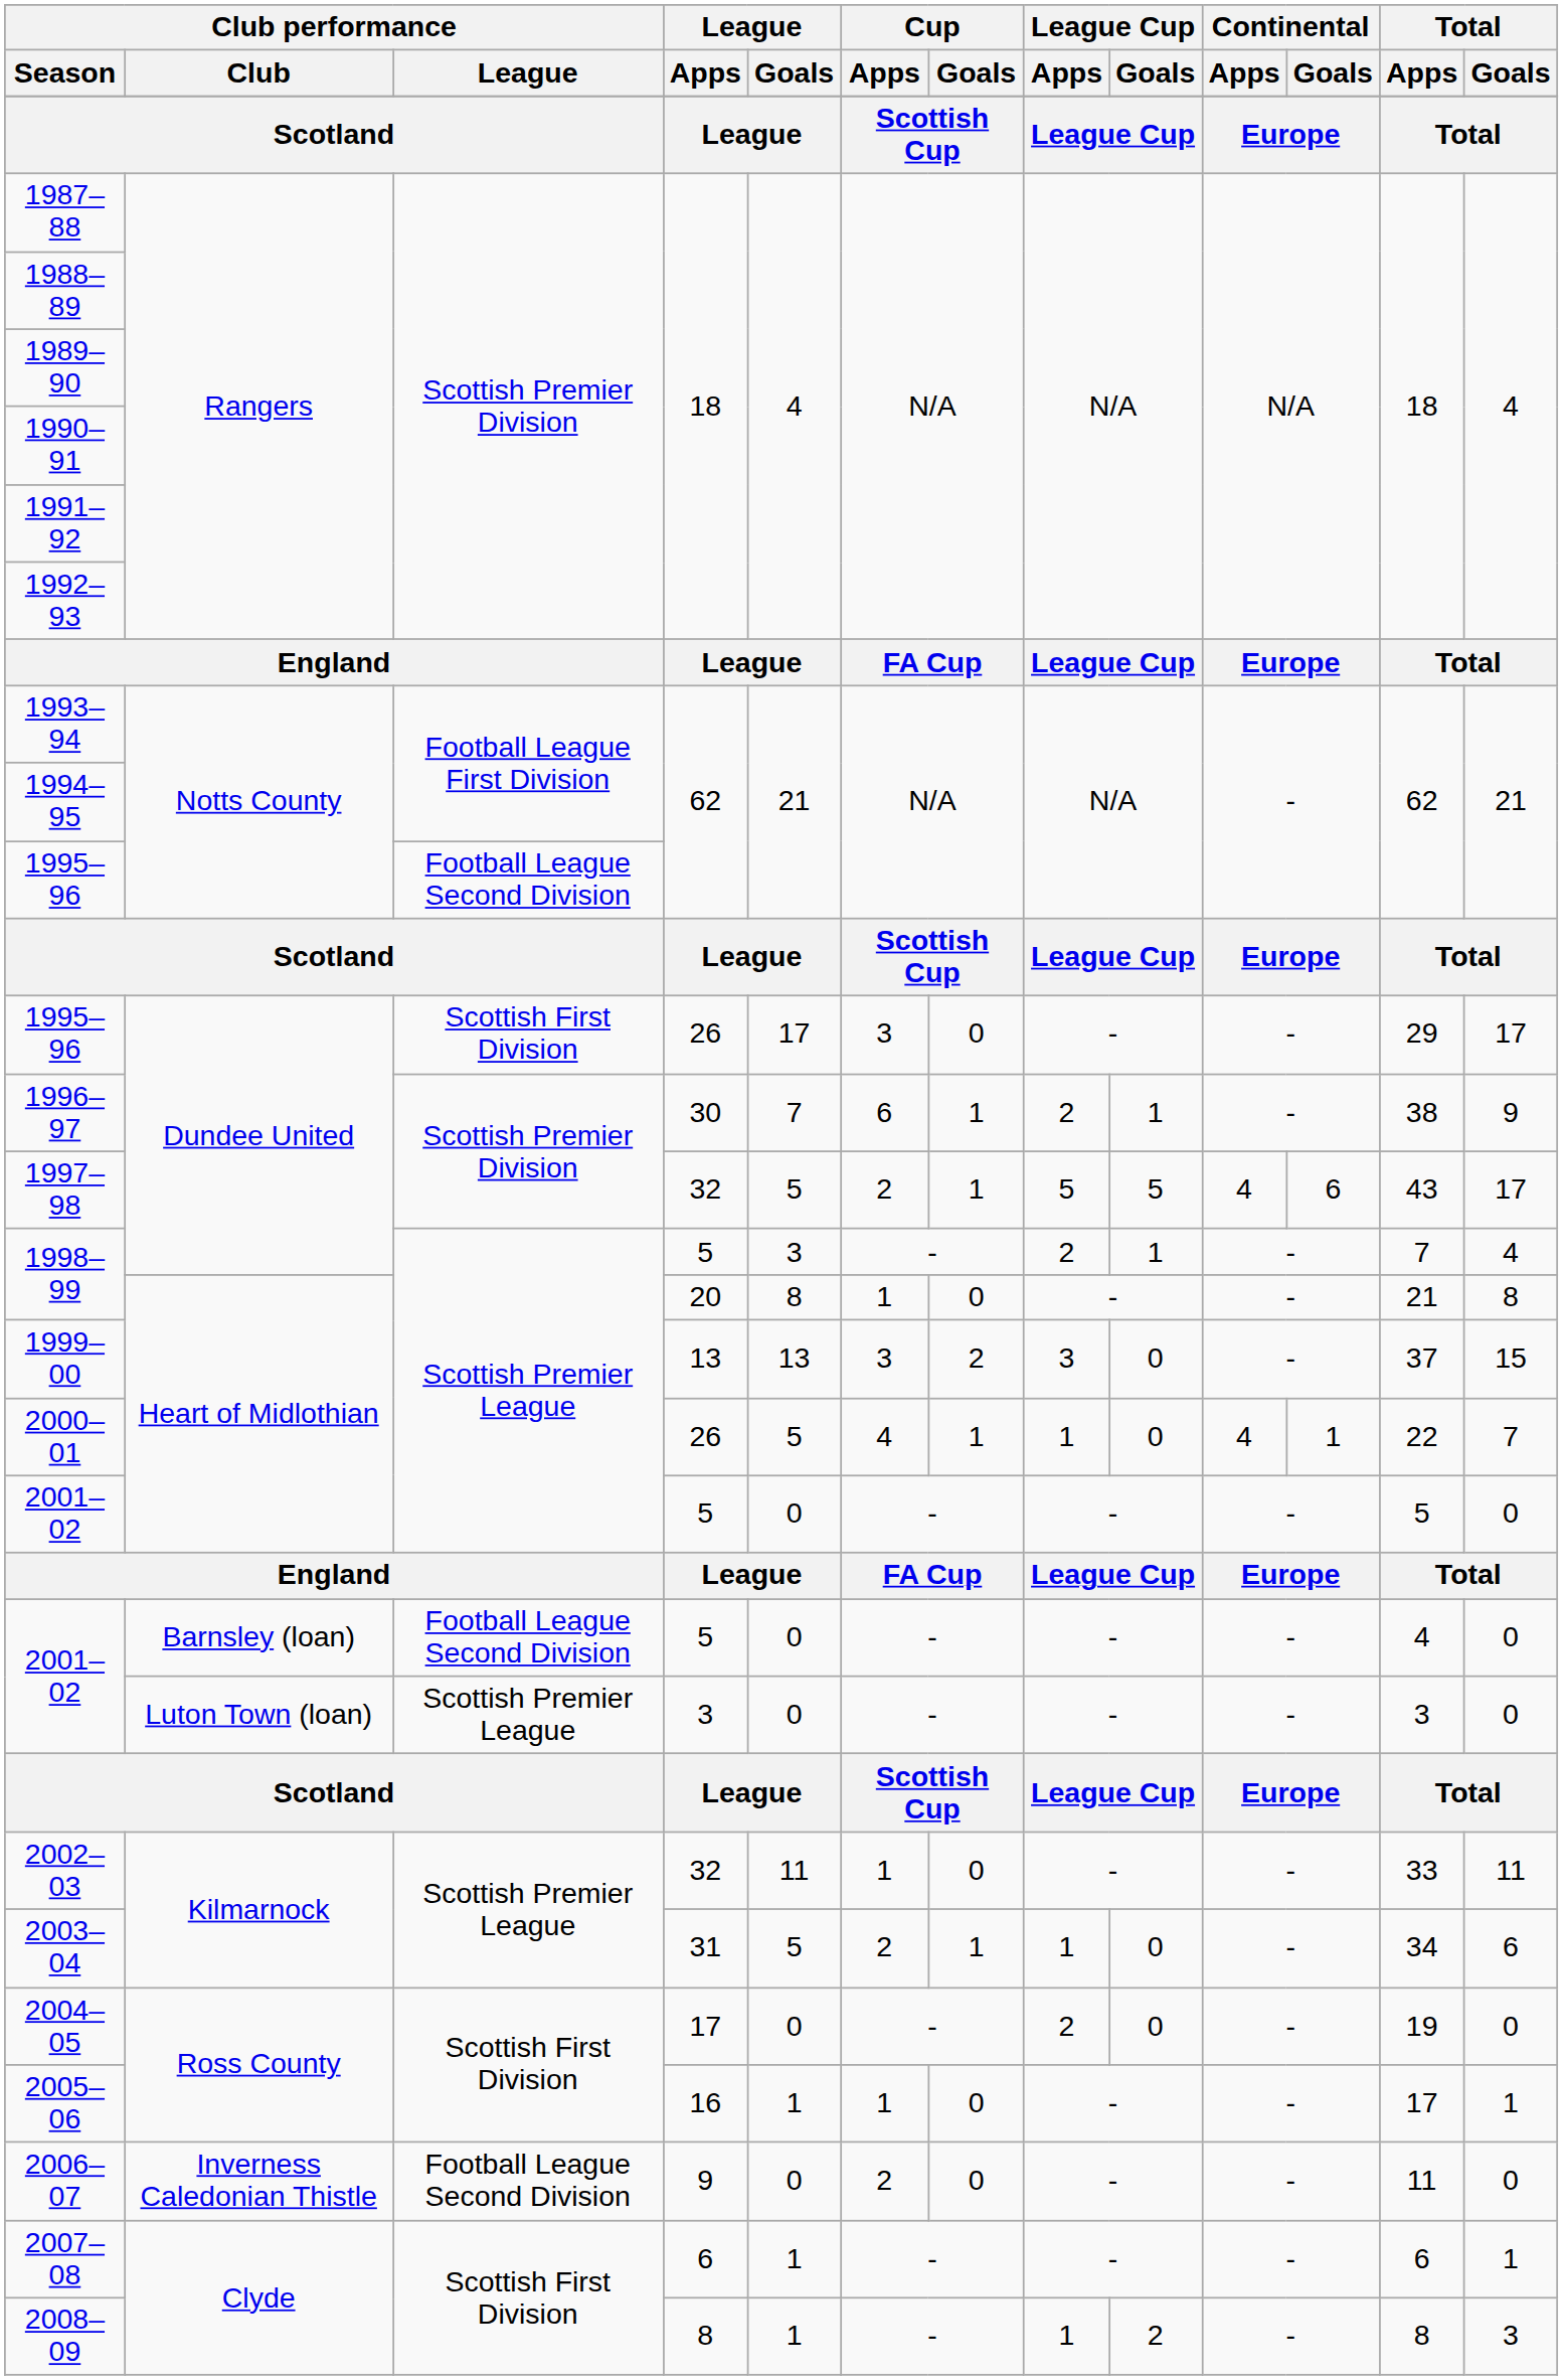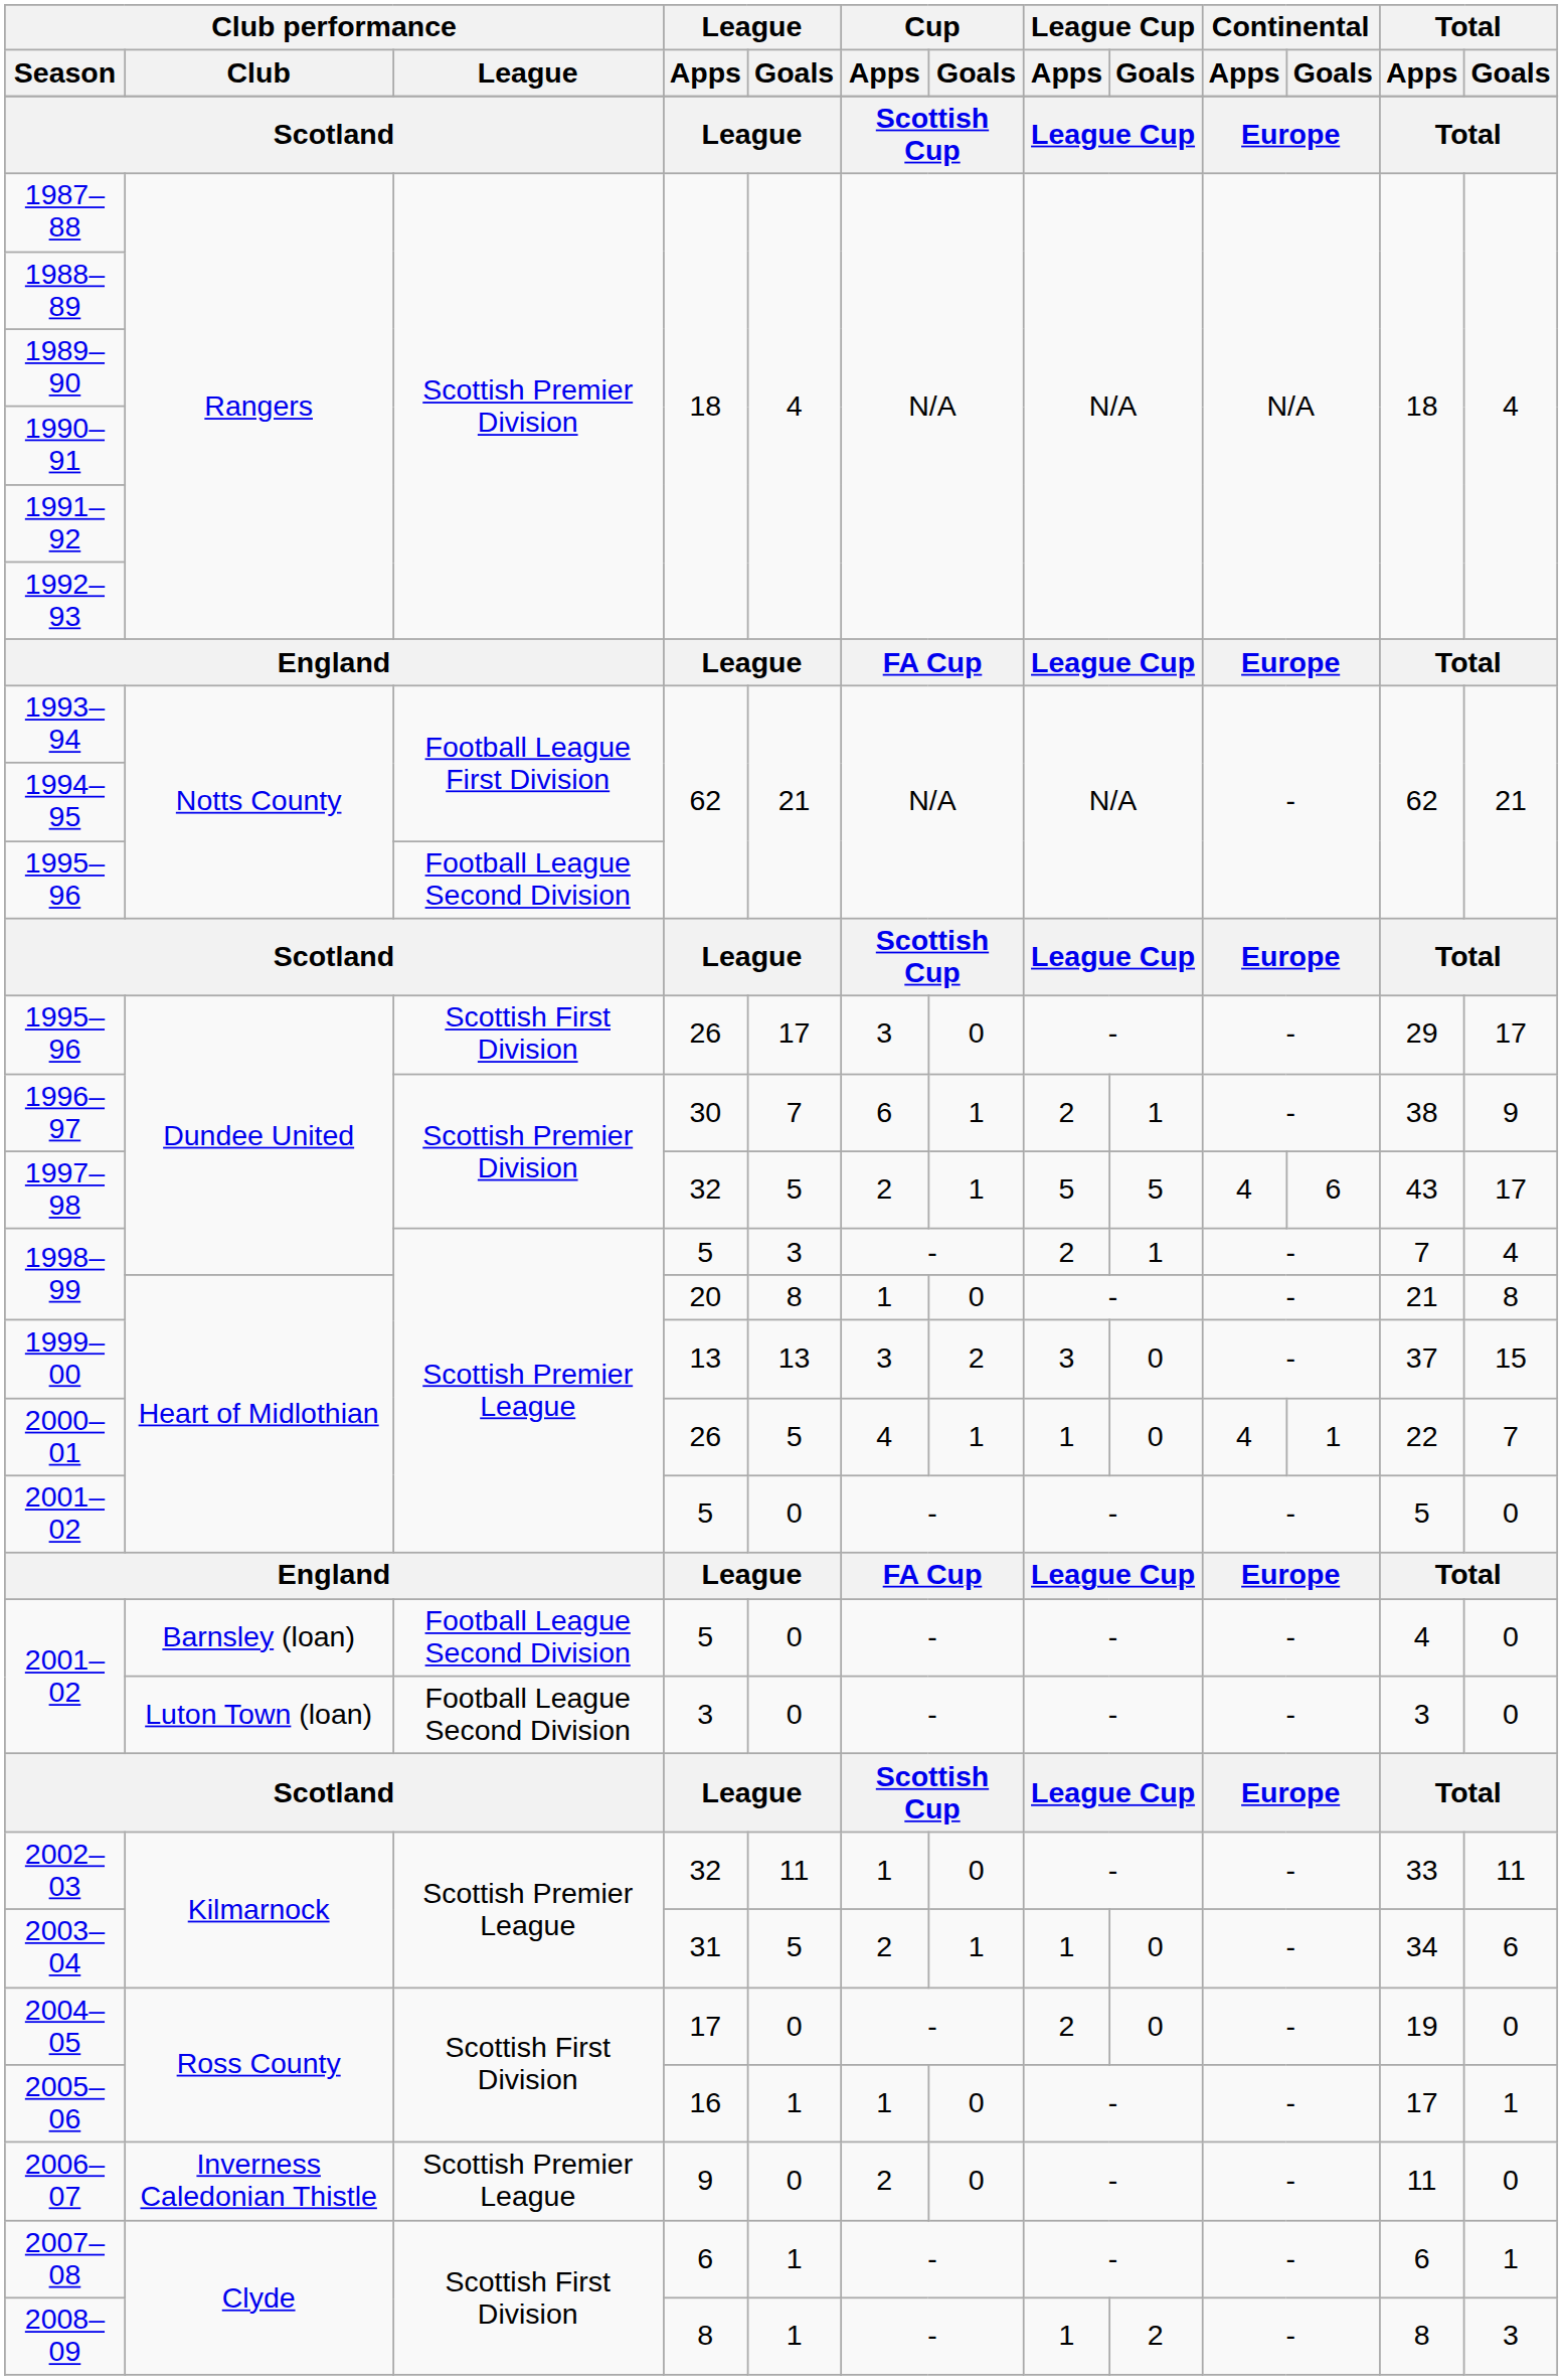 <table class="wikitable" style="text-align:center">
 <tr>
 <th colspan=3>Club performance</th>
 <th colspan=2>League</th>
 <th colspan=2>Cup</th>
 <th colspan=2>League Cup</th>
 <th colspan=2>Continental</th>
 <th colspan=2>Total</th>
 </tr>
 <tr>
 <th>Season</th>
 <th>Club</th>
 <th>League</th>
 <th>Apps</th>
 <th>Goals</th>
 <th>Apps</th>
 <th>Goals</th>
 <th>Apps</th>
 <th>Goals</th>
 <th>Apps</th>
 <th>Goals</th>
 <th>Apps</th>
 <th>Goals</th>
 </tr>
 <tr>
 </tr>
 <tr>
 <th colspan=3>Scotland</th>
 <th colspan=2>League</th>
 <th colspan=2><a href='#'>Scottish Cup</a></th>
 <th colspan=2><a href='#'>League Cup</a></th>
 <th colspan=2><a href='#'>Europe</a></th>
 <th colspan=2>Total</th>
 </tr>
 <tr>
 <td><a href='#'>1987–88</a></td>
 <td rowspan=6><a href='#'>Rangers</a></td>
 <td rowspan=6><a href='#'>Scottish Premier Division</a></td>
 <td rowspan=6>18</td>
 <td rowspan=6>4</td>
 <td rowspan=6 colspan=2>N/A</td>
 <td rowspan=6 colspan=2>N/A</td>
 <td rowspan=6 colspan=2>N/A</td>
 <td rowspan=6>18</td>
 <td rowspan=6>4</td>
 </tr>
 <tr>
 <td><a href='#'>1988–89</a></td>
 </tr>
 <tr>
 <td><a href='#'>1989–90</a></td>
 </tr>
 <tr>
 <td><a href='#'>1990–91</a></td>
 </tr>
 <tr>
 <td><a href='#'>1991–92</a></td>
 </tr>
 <tr>
 <td><a href='#'>1992–93</a></td>
 </tr>
 <tr>
 <th colspan=3>England</th>
 <th colspan=2>League</th>
 <th colspan=2><a href='#'>FA Cup</a></th>
 <th colspan=2><a href='#'>League Cup</a></th>
 <th colspan=2><a href='#'>Europe</a></th>
 <th colspan=2>Total</th>
 </tr>
 <tr>
 <td><a href='#'>1993–94</a></td>
 <td rowspan=3><a href='#'>Notts County</a></td>
 <td rowspan=2><a href='#'>Football League First Division</a></td>
 <td rowspan=3>62</td>
 <td rowspan=3>21</td>
 <td rowspan=3 colspan=2>N/A</td>
 <td rowspan=3 colspan=2>N/A</td>
 <td rowspan=3 colspan=2>-</td>
 <td rowspan=3>62</td>
 <td rowspan=3>21</td>
 </tr>
 <tr>
 <td><a href='#'>1994–95</a></td>
 </tr>
 <tr>
 <td><a href='#'>1995–96</a></td>
 <td><a href='#'>Football League Second Division</a></td>
 </tr>
 <tr>
 <th colspan=3>Scotland</th>
 <th colspan=2>League</th>
 <th colspan=2><a href='#'>Scottish Cup</a></th>
 <th colspan=2><a href='#'>League Cup</a></th>
 <th colspan=2><a href='#'>Europe</a></th>
 <th colspan=2>Total</th>
 </tr>
 <tr>
 <td><a href='#'>1995–96</a></td>
 <td rowspan=4><a href='#'>Dundee United</a></td>
 <td><a href='#'>Scottish First Division</a></td>
 <td>26</td>
 <td>17</td>
 <td>3</td>
 <td>0</td>
 <td colspan=2>-</td>
 <td colspan=2>-</td>
 <td>29</td>
 <td>17</td>
 </tr>
 <tr>
 <td><a href='#'>1996–97</a></td>
 <td rowspan=2><a href='#'>Scottish Premier Division</a></td>
 <td>30</td>
 <td>7</td>
 <td>6</td>
 <td>1</td>
 <td>2</td>
 <td>1</td>
 <td colspan=2>-</td>
 <td>38</td>
 <td>9</td>
 </tr>
 <tr>
 <td><a href='#'>1997–98</a></td>
 <td>32</td>
 <td>5</td>
 <td>2</td>
 <td>1</td>
 <td>5</td>
 <td>5</td>
 <td>4</td>
 <td>6</td>
 <td>43</td>
 <td>17</td>
 </tr>
 <tr>
 <td rowspan=2><a href='#'>1998–99</a></td>
 <td rowspan=5><a href='#'>Scottish Premier League</a></td>
 <td>5</td>
 <td>3</td>
 <td colspan=2>-</td>
 <td>2</td>
 <td>1</td>
 <td colspan=2>-</td>
 <td>7</td>
 <td>4</td>
 </tr>
 <tr>
 <td rowspan=4><a href='#'>Heart of Midlothian</a></td>
 <td>20</td>
 <td>8</td>
 <td>1</td>
 <td>0</td>
 <td colspan=2>-</td>
 <td colspan=2>-</td>
 <td>21</td>
 <td>8</td>
 </tr>
 <tr>
 <td><a href='#'>1999–00</a></td>
 <td>13</td>
 <td>13</td>
 <td>3</td>
 <td>2</td>
 <td>3</td>
 <td>0</td>
 <td colspan=2>-</td>
 <td>37</td>
 <td>15</td>
 </tr>
 <tr>
 <td><a href='#'>2000–01</a></td>
 <td>26</td>
 <td>5</td>
 <td>4</td>
 <td>1</td>
 <td>1</td>
 <td>0</td>
 <td>4</td>
 <td>1</td>
 <td>22</td>
 <td>7</td>
 </tr>
 <tr>
 <td><a href='#'>2001–02</a></td>
 <td>5</td>
 <td>0</td>
 <td colspan=2>-</td>
 <td colspan=2>-</td>
 <td colspan=2>-</td>
 <td>5</td>
 <td>0</td>
 </tr>
 <tr>
 <th colspan=3>England</th>
 <th colspan=2>League</th>
 <th colspan=2><a href='#'>FA Cup</a></th>
 <th colspan=2><a href='#'>League Cup</a></th>
 <th colspan=2><a href='#'>Europe</a></th>
 <th colspan=2>Total</th>
 </tr>
 <tr>
 <td rowspan=2><a href='#'>2001–02</a></td>
 <td><a href='#'>Barnsley</a> (loan)</td>
 <td><a href='#'>Football League Second Division</a></td>
 <td>5</td>
 <td>0</td>
 <td colspan=2>-</td>
 <td colspan=2>-</td>
 <td colspan=2>-</td>
 <td>4</td>
 <td>0</td>
 </tr>
 <tr>
 <td><a href='#'>Luton Town</a> (loan)</td>
-<td>Scottish Premier League</td>
+<td>Football League Second Division</td>
 <td>3</td>
 <td>0</td>
 <td colspan=2>-</td>
 <td colspan=2>-</td>
 <td colspan=2>-</td>
 <td>3</td>
 <td>0</td>
 </tr>
 <tr>
 <th colspan=3>Scotland</th>
 <th colspan=2>League</th>
 <th colspan=2><a href='#'>Scottish Cup</a></th>
 <th colspan=2><a href='#'>League Cup</a></th>
 <th colspan=2><a href='#'>Europe</a></th>
 <th colspan=2>Total</th>
 </tr>
 <tr>
 <td><a href='#'>2002–03</a></td>
 <td rowspan=2><a href='#'>Kilmarnock</a></td>
 <td rowspan=2>Scottish Premier League</td>
 <td>32</td>
 <td>11</td>
 <td>1</td>
 <td>0</td>
 <td colspan=2>-</td>
 <td colspan=2>-</td>
 <td>33</td>
 <td>11</td>
 </tr>
 <tr>
 <td><a href='#'>2003–04</a></td>
 <td>31</td>
 <td>5</td>
 <td>2</td>
 <td>1</td>
 <td>1</td>
 <td>0</td>
 <td colspan=2>-</td>
 <td>34</td>
 <td>6</td>
 </tr>
 <tr>
 <td><a href='#'>2004–05</a></td>
 <td rowspan=2><a href='#'>Ross County</a></td>
 <td rowspan=2>Scottish First Division</td>
 <td>17</td>
 <td>0</td>
 <td colspan=2>-</td>
 <td>2</td>
 <td>0</td>
 <td colspan=2>-</td>
 <td>19</td>
 <td>0</td>
 </tr>
 <tr>
 <td><a href='#'>2005–06</a></td>
 <td>16</td>
 <td>1</td>
 <td>1</td>
 <td>0</td>
 <td colspan=2>-</td>
 <td colspan=2>-</td>
 <td>17</td>
 <td>1</td>
 </tr>
 <tr>
 <td><a href='#'>2006–07</a></td>
 <td><a href='#'>Inverness Caledonian Thistle</a></td>
-<td>Football League Second Division</td>
+<td>Scottish Premier League</td>
 <td>9</td>
 <td>0</td>
 <td>2</td>
 <td>0</td>
 <td colspan=2>-</td>
 <td colspan=2>-</td>
 <td>11</td>
 <td>0</td>
 </tr>
 <tr>
 <td><a href='#'>2007–08</a></td>
 <td rowspan=2><a href='#'>Clyde</a></td>
 <td rowspan=2>Scottish First Division</td>
 <td>6</td>
 <td>1</td>
 <td colspan=2>-</td>
 <td colspan=2>-</td>
 <td colspan=2>-</td>
 <td>6</td>
 <td>1</td>
 </tr>
 <tr>
 <td><a href='#'>2008–09</a></td>
 <td>8</td>
 <td>1</td>
 <td colspan=2>-</td>
 <td>1</td>
 <td>2</td>
 <td colspan=2>-</td>
 <td>8</td>
 <td>3</td>
 </tr>
 </table>
